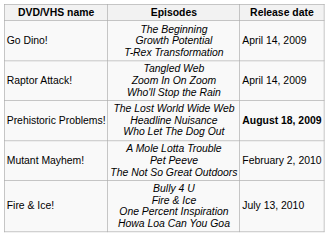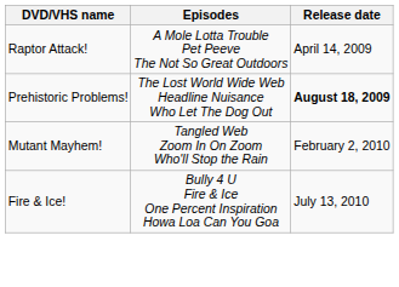 <table class="wikitable">
 <tr>
 <th>DVD/VHS name</th>
 <th>Episodes</th>
 <th>Release date</th>
 </tr>
 <tr>
-<td>Go Dino!</td>
-<td style="text-align:center;"><em>The Beginning</em><br><em>Growth Potential</em><br><em>T-Rex Transformation</em></td>
-<td>April 14, 2009</td>
-</tr>
-<tr>
 <td>Raptor Attack!</td>
-<td style="text-align:center;"><em>Tangled Web</em><br><em>Zoom In On Zoom</em><br><em>Who'll Stop the Rain</em></td>
+<td style="text-align:center;"><em>A Mole Lotta Trouble</em><br><em>Pet Peeve</em><br><em>The Not So Great Outdoors</em></td>
 <td>April 14, 2009</td>
 </tr>
 <tr>
 <td>Prehistoric Problems!</td>
 <td style="text-align:center;"><em>The Lost World Wide Web</em><br><em>Headline Nuisance</em><br><em>Who Let The Dog Out</em></td>
 <td><strong>August 18, 2009</strong></td>
 </tr>
 <tr>
 <td>Mutant Mayhem!</td>
-<td style="text-align:center;"><em>A Mole Lotta Trouble</em><br><em>Pet Peeve</em><br><em>The Not So Great Outdoors</em></td>
+<td style="text-align:center;"><em>Tangled Web</em><br><em>Zoom In On Zoom</em><br><em>Who'll Stop the Rain</em></td>
 <td>February 2, 2010</td>
 </tr>
 <tr>
 <td>Fire & Ice!</td>
 <td style="text-align:center;"><em>Bully 4 U</em><br><em>Fire & Ice</em><br><em>One Percent Inspiration</em><br><em>Howa Loa Can You Goa</em></td>
 <td>July 13, 2010</td>
 </tr>
 </table>
